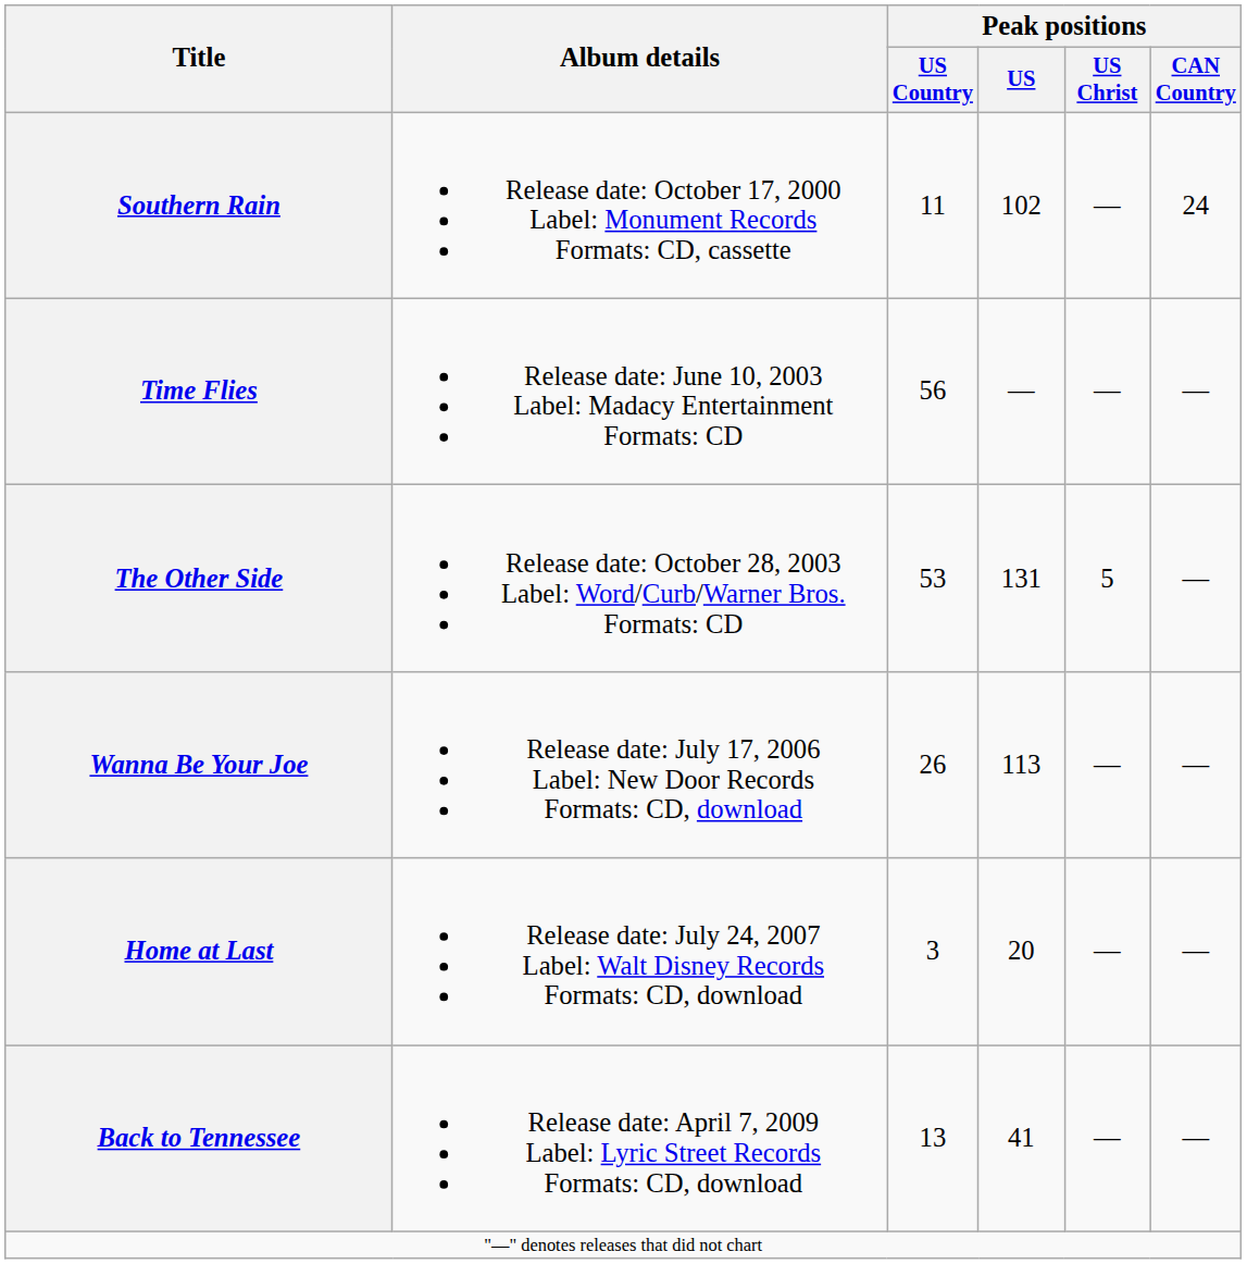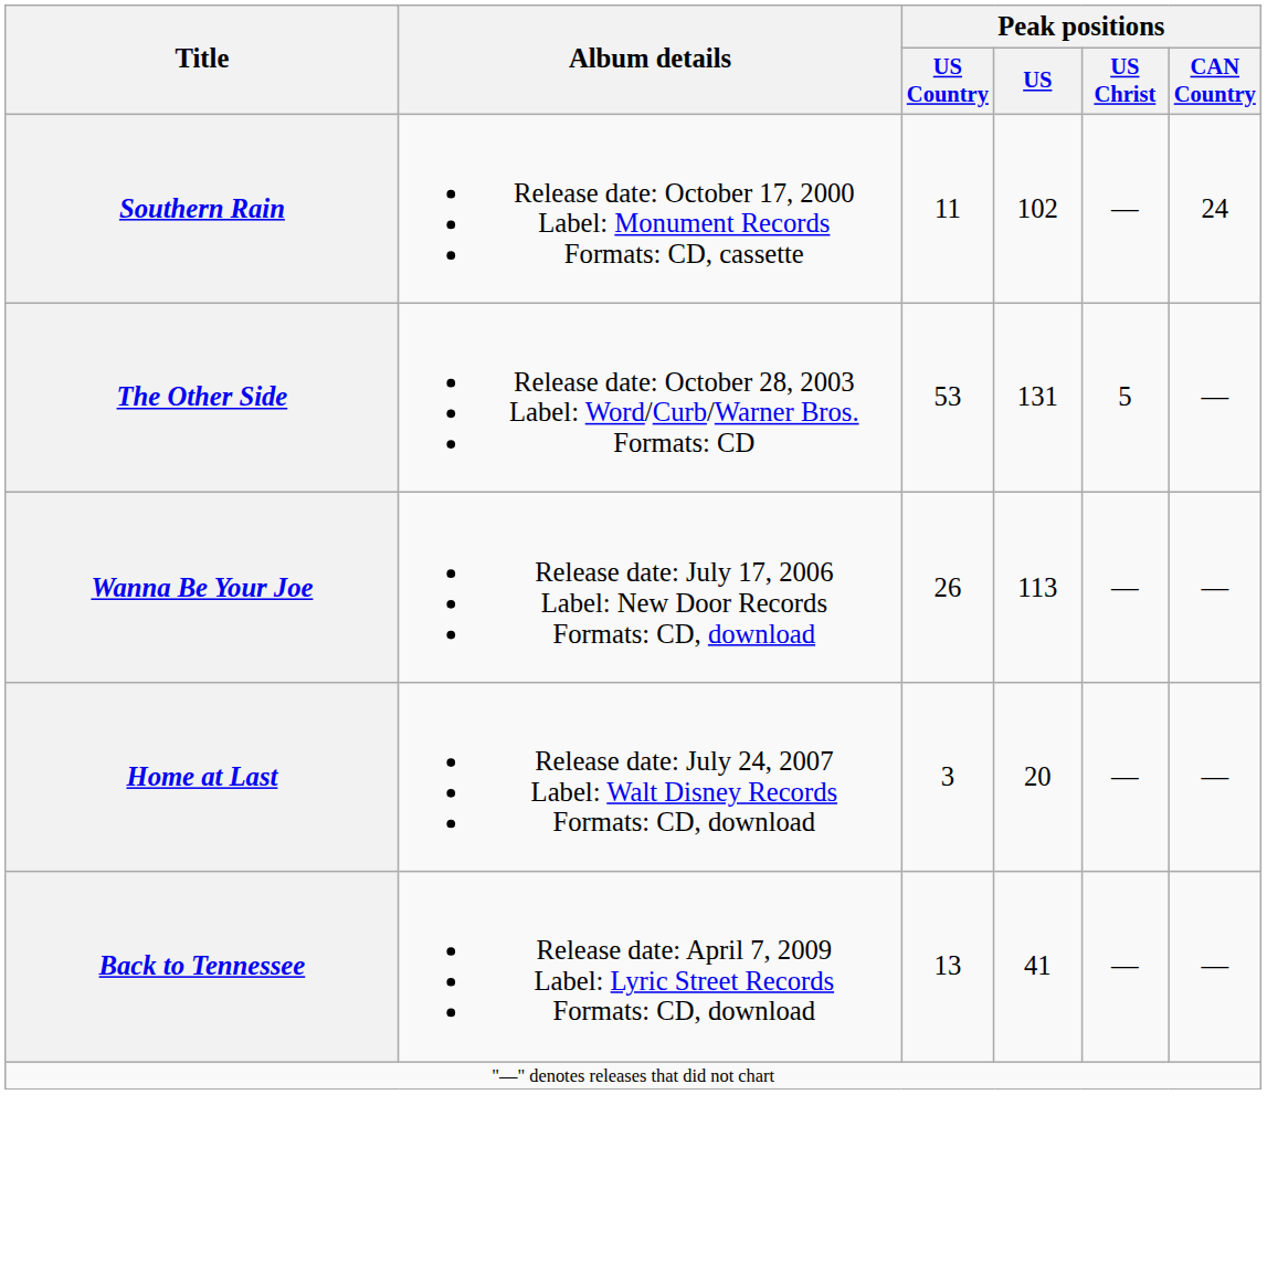 <table class="wikitable plainrowheaders" style="text-align:center;">
 <tr>
 <th rowspan="2" style="width:14em;">Title</th>
 <th rowspan="2" style="width:18em;">Album details</th>
 <th colspan="4">Peak positions</th>
 </tr>
 <tr style="font-size:smaller;">
 <th style="width:45px;"><a href='#'>US Country</a><br></th>
 <th style="width:45px;"><a href='#'>US</a><br></th>
 <th style="width:45px;"><a href='#'>US Christ</a><br></th>
 <th style="width:45px;"><a href='#'>CAN Country</a><br></th>
 </tr>
 <tr>
 <th scope="row"><em><a href='#'>Southern Rain</a></em></th>
 <td><br><ul><li>Release date: October 17, 2000</li><li>Label: <a href='#'>Monument Records</a></li><li>Formats: CD, cassette</li></ul></td>
 <td>11</td>
 <td>102</td>
 <td>—</td>
 <td>24</td>
-</tr>
-<tr>
-<th scope="row"><em><a href='#'>Time Flies</a></em></th>
-<td><br><ul><li>Release date: June 10, 2003</li><li>Label: Madacy Entertainment</li><li>Formats: CD</li></ul></td>
-<td>56</td>
-<td>—</td>
-<td>—</td>
-<td>—</td>
 </tr>
 <tr>
 <th scope="row"><em><a href='#'>The Other Side</a></em></th>
 <td><br><ul><li>Release date: October 28, 2003</li><li>Label: <a href='#'>Word</a>/<a href='#'>Curb</a>/<a href='#'>Warner Bros.</a></li><li>Formats: CD</li></ul></td>
 <td>53</td>
 <td>131</td>
 <td>5</td>
 <td>—</td>
 </tr>
 <tr>
 <th scope="row"><em><a href='#'>Wanna Be Your Joe</a></em></th>
 <td><br><ul><li>Release date: July 17, 2006</li><li>Label: New Door Records</li><li>Formats: CD, <a href='#'>download</a></li></ul></td>
 <td>26</td>
 <td>113</td>
 <td>—</td>
 <td>—</td>
 </tr>
 <tr>
 <th scope="row"><em><a href='#'>Home at Last</a></em></th>
 <td><br><ul><li>Release date: July 24, 2007</li><li>Label: <a href='#'>Walt Disney Records</a></li><li>Formats: CD, download</li></ul></td>
 <td>3</td>
 <td>20</td>
 <td>—</td>
 <td>—</td>
 </tr>
 <tr>
 <th scope="row"><em><a href='#'>Back to Tennessee</a></em></th>
 <td><br><ul><li>Release date: April 7, 2009</li><li>Label: <a href='#'>Lyric Street Records</a></li><li>Formats: CD, download</li></ul></td>
 <td>13</td>
 <td>41</td>
 <td>—</td>
 <td>—</td>
 </tr>
 <tr>
 <td colspan="6" style="font-size:8pt">"—" denotes releases that did not chart</td>
 </tr>
 </table>
